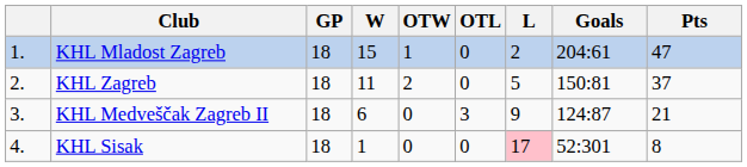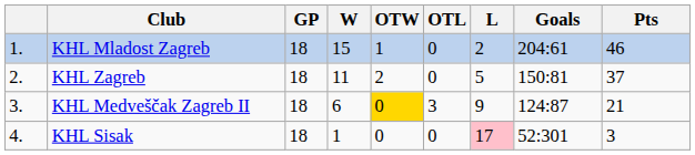 <table class="wikitable">
 <tr>
 <th width="30"></th>
 <th width="200">Club</th>
 <th width="30">GP</th>
 <th width="30">W</th>
 <th width="30">OTW</th>
 <th width="30">OTL</th>
 <th width="30">L</th>
 <th width="70">Goals</th>
 <th width="70">Pts</th>
 </tr>
 <tr style="background-color:#BCD2EE">
 <td>1.</td>
 <td align="left"><a href='#'>KHL Mladost Zagreb</a></td>
 <td>18</td>
 <td>15</td>
 <td>1</td>
 <td>0</td>
 <td>2</td>
 <td>204:61</td>
-<td>47</td>
+<td>46</td>
 </tr>
 <tr>
 <td>2.</td>
 <td align="left"><a href='#'>KHL Zagreb</a></td>
 <td>18</td>
 <td>11</td>
 <td>2</td>
 <td>0</td>
 <td>5</td>
 <td>150:81</td>
 <td>37</td>
 </tr>
 <tr>
 <td>3.</td>
 <td align="left"><a href='#'>KHL Medveščak Zagreb II</a></td>
 <td>18</td>
 <td>6</td>
-<td>0</td>
+<td style="background: gold;">0</td>
 <td>3</td>
 <td>9</td>
 <td>124:87</td>
 <td>21</td>
 </tr>
 <tr>
 <td>4.</td>
 <td align="left"><a href='#'>KHL Sisak</a></td>
 <td>18</td>
 <td>1</td>
 <td>0</td>
 <td>0</td>
 <td style="background: pink;">17</td>
 <td>52:301</td>
-<td>8</td>
+<td>3</td>
 </tr>
 </table>
